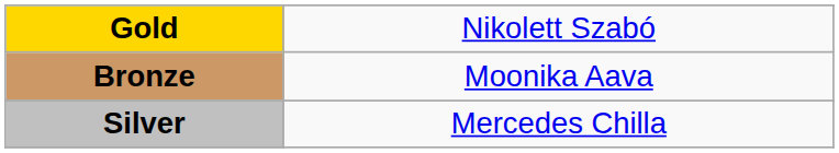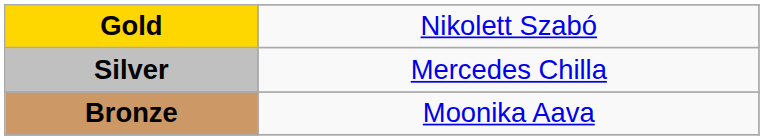 <table class="wikitable" style="text-align:center; " width="35%">
 <tr>
 <td bgcolor="gold"><strong>Gold</strong></td>
 <td><a href='#'>Nikolett Szabó</a><br>  <small><em></em></small></td>
 </tr>
 <tr>
+<td bgcolor="silver"><strong>Silver</strong></td>
+<td><a href='#'>Mercedes Chilla</a><br>  <small><em></em></small></td>
+</tr>
+<tr>
 <td bgcolor="CC9966"><strong>Bronze</strong></td>
 <td><a href='#'>Moonika Aava</a><br>  <small><em></em></small></td>
 </tr>
-<tr>
-<td bgcolor="silver"><strong>Silver</strong></td>
-<td><a href='#'>Mercedes Chilla</a><br>  <small><em></em></small></td>
-</tr>
 </table>
